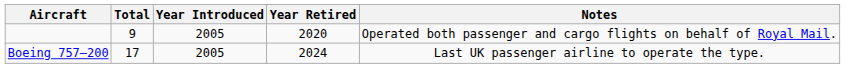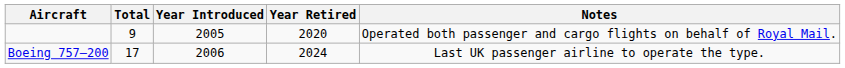 <table class="wikitable" style="margin:1em auto; border-collapse:collapse;text-align:center">
 <tr>
 <th>Aircraft</th>
 <th>Total</th>
 <th>Year Introduced</th>
 <th>Year Retired</th>
 <th>Notes</th>
 </tr>
 <tr>
 <td></td>
 <td>9</td>
 <td>2005</td>
 <td>2020</td>
 <td>Operated both passenger and cargo flights on behalf of <a href='#'>Royal Mail</a>.</td>
 </tr>
 <tr>
 <td><a href='#'>Boeing 757–200</a></td>
 <td>17</td>
-<td>2005</td>
+<td>2006</td>
 <td>2024</td>
 <td>Last UK passenger airline to operate the type.</td>
 </tr>
 </table>
